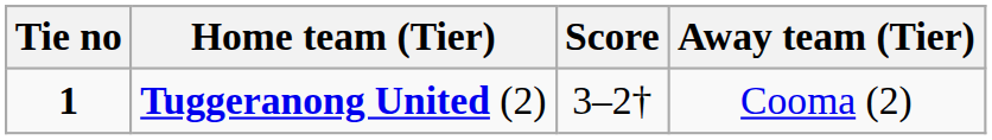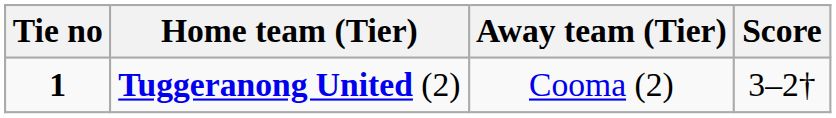 <table class="wikitable" style="text-align:center">
 <tr>
 <th>Tie no</th>
 <th>Home team (Tier)</th>
+<th>Away team (Tier)</th>
 <th>Score</th>
-<th>Away team (Tier)</th>
 </tr>
 <tr>
 <td><strong>1</strong></td>
 <td><strong><a href='#'>Tuggeranong United</a></strong> (2)</td>
+<td><a href='#'>Cooma</a> (2)</td>
 <td>3–2†</td>
-<td><a href='#'>Cooma</a> (2)</td>
 </tr>
 </table>
